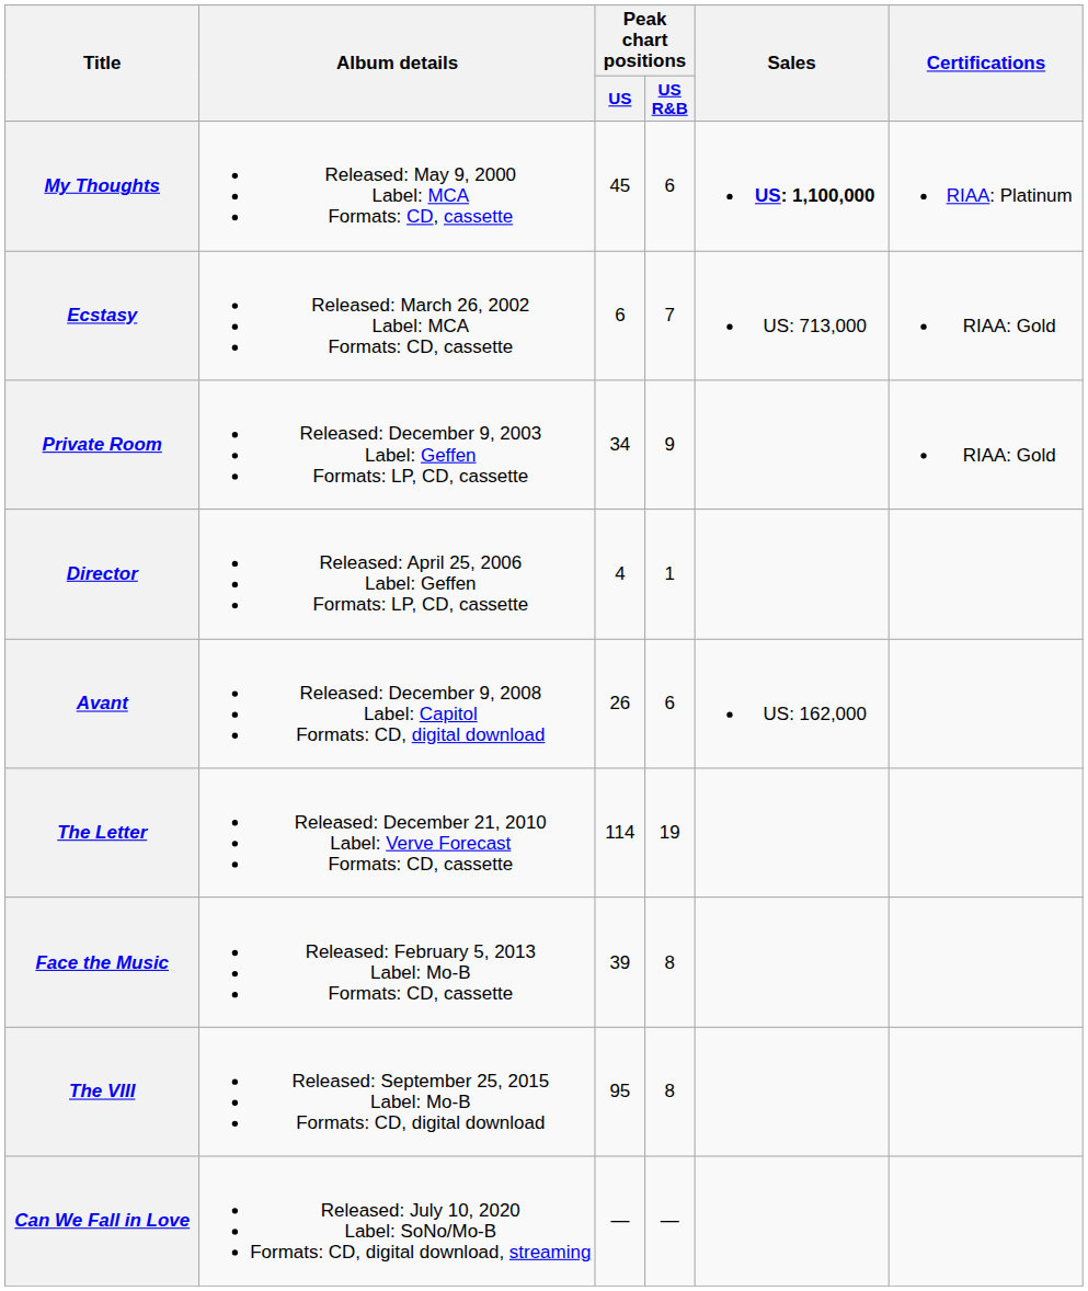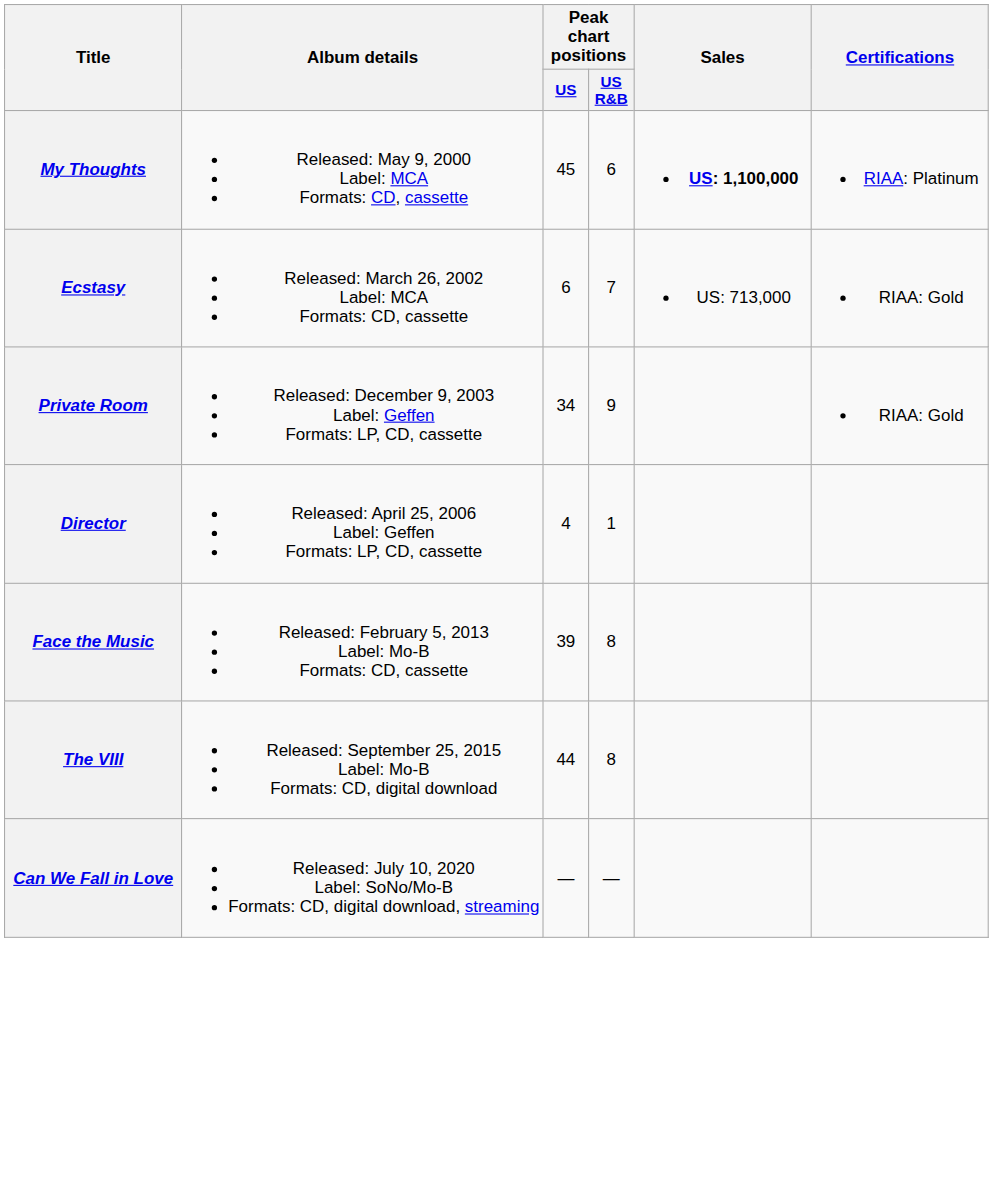 <table class="wikitable plainrowheaders" style="text-align:center;">
 <tr>
 <th scope="col" rowspan="2" style="width:10em;">Title</th>
 <th scope="col" rowspan="2">Album details</th>
 <th scope="col" colspan="2">Peak chart positions</th>
 <th scope="col" rowspan="2" style="width:10em;">Sales</th>
 <th scope="col" rowspan="2" style="width:10em;"><a href='#'>Certifications</a></th>
 </tr>
 <tr>
 <th scope="col" style="width:2.5em; font-size:90%;"><a href='#'>US</a><br></th>
 <th scope="col" style="width:2.5em; font-size:90%;"><a href='#'>US R&B</a><br></th>
 </tr>
 <tr>
 <th scope="row"><em><a href='#'>My Thoughts</a></em></th>
 <td><br><ul><li>Released: May 9, 2000</li><li>Label: <a href='#'>MCA</a></li><li>Formats: <a href='#'>CD</a>, <a href='#'>cassette</a></li></ul></td>
 <td>45</td>
 <td>6</td>
 <td><strong><br><ul><li><a href='#'>US</a>: 1,100,000</li></ul></strong></td>
 <td><br><ul><li><a href='#'>RIAA</a>: Platinum</li></ul></td>
 </tr>
 <tr>
 <th scope="row"><em><a href='#'>Ecstasy</a></em></th>
 <td><br><ul><li>Released: March 26, 2002</li><li>Label: MCA</li><li>Formats: CD, cassette</li></ul></td>
 <td>6</td>
 <td>7</td>
 <td><br><ul><li>US: 713,000</li></ul></td>
 <td><br><ul><li>RIAA: Gold</li></ul></td>
 </tr>
 <tr>
 <th scope="row"><em><a href='#'>Private Room</a></em></th>
 <td><br><ul><li>Released: December 9, 2003</li><li>Label: <a href='#'>Geffen</a></li><li>Formats: LP, CD, cassette</li></ul></td>
 <td>34</td>
 <td>9</td>
 <td></td>
 <td><br><ul><li>RIAA: Gold</li></ul></td>
 </tr>
 <tr>
 <th scope="row"><em><a href='#'>Director</a></em></th>
 <td><br><ul><li>Released: April 25, 2006</li><li>Label: Geffen</li><li>Formats: LP, CD, cassette</li></ul></td>
 <td>4</td>
 <td>1</td>
 <td></td>
 <td></td>
 </tr>
 <tr>
-<th scope="row"><em><a href='#'>Avant</a></em></th>
-<td><br><ul><li>Released: December 9, 2008</li><li>Label: <a href='#'>Capitol</a></li><li>Formats: CD, <a href='#'>digital download</a></li></ul></td>
-<td>26</td>
-<td>6</td>
-<td><br><ul><li>US: 162,000</li></ul></td>
-<td></td>
-</tr>
-<tr>
-<th scope="row"><em><a href='#'>The Letter</a></em></th>
-<td><br><ul><li>Released: December 21, 2010</li><li>Label: <a href='#'>Verve Forecast</a></li><li>Formats: CD, cassette</li></ul></td>
-<td>114</td>
-<td>19</td>
-<td></td>
-<td></td>
-</tr>
-<tr>
 <th scope="row"><em><a href='#'>Face the Music</a></em></th>
 <td><br><ul><li>Released: February 5, 2013</li><li>Label:  Mo-B</li><li>Formats: CD, cassette</li></ul></td>
 <td>39</td>
 <td>8</td>
 <td></td>
 <td></td>
 </tr>
 <tr>
 <th scope="row"><em><a href='#'>The VIII</a></em></th>
 <td><br><ul><li>Released: September 25, 2015</li><li>Label:  Mo-B</li><li>Formats: CD, digital download</li></ul></td>
-<td>95</td>
+<td>44</td>
 <td>8</td>
 <td></td>
 <td></td>
 </tr>
 <tr>
 <th scope="row"><em><a href='#'>Can We Fall in Love</a></em></th>
 <td><br><ul><li>Released: July 10, 2020</li><li>Label: SoNo/Mo-B</li><li>Formats: CD, digital download, <a href='#'>streaming</a></li></ul></td>
 <td>—</td>
 <td>—</td>
 <td></td>
 <td></td>
 </tr>
 </table>
